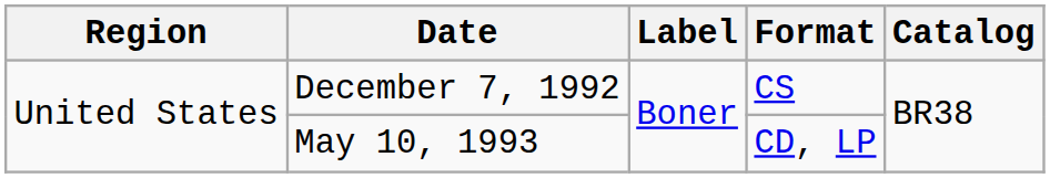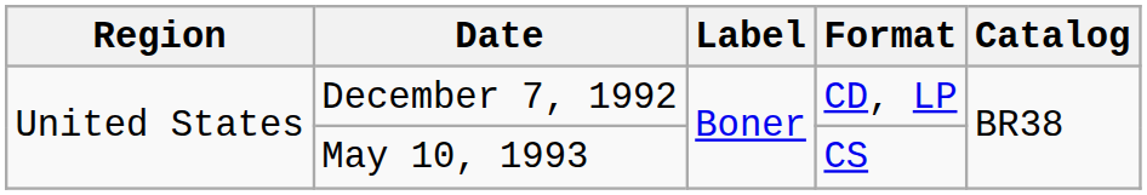 <table class="wikitable">
 <tr>
 <th>Region</th>
 <th>Date</th>
 <th>Label</th>
 <th>Format</th>
 <th>Catalog</th>
 </tr>
 <tr>
 <td rowspan="2">United States</td>
 <td>December 7, 1992</td>
 <td rowspan="2"><a href='#'>Boner</a></td>
-<td><a href='#'>CS</a></td>
+<td><a href='#'>CD</a>, <a href='#'>LP</a></td>
 <td rowspan="2">BR38</td>
 </tr>
 <tr>
 <td>May 10, 1993</td>
-<td><a href='#'>CD</a>, <a href='#'>LP</a></td>
+<td><a href='#'>CS</a></td>
 </tr>
 </table>
